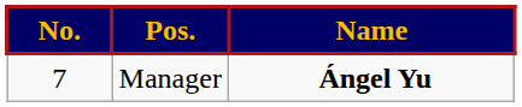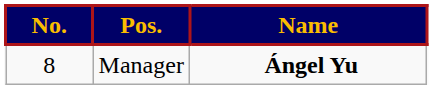 <table class="wikitable" style="text-align: center;">
 <tr>
 <th style="background:#000067; color:#FABD00; border:2px solid #AD1519; width: 50px;">No.</th>
 <th style="background:#000067; color:#FABD00; border:2px solid #AD1519; width: 50px;">Pos.</th>
 <th style="background:#000067; color:#FABD00; border:2px solid #AD1519; width: 150px;">Name</th>
 </tr>
 <tr>
-<td>7</td>
+<td>8</td>
 <td>Manager</td>
 <td><strong> Ángel Yu</strong></td>
 </tr>
 </table>
